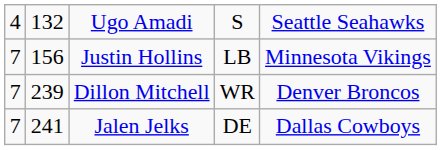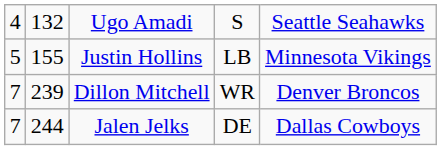 <table class="wikitable" style="text-align:center">
 <tr>
 <td>4</td>
 <td>132</td>
 <td><a href='#'>Ugo Amadi</a></td>
 <td>S</td>
 <td><a href='#'>Seattle Seahawks</a></td>
 </tr>
 <tr>
-<td>7</td>
-<td>156</td>
+<td>5</td>
+<td>155</td>
 <td><a href='#'>Justin Hollins</a></td>
 <td>LB</td>
 <td><a href='#'>Minnesota Vikings</a></td>
 </tr>
 <tr>
 <td>7</td>
 <td>239</td>
 <td><a href='#'>Dillon Mitchell</a></td>
 <td>WR</td>
 <td><a href='#'>Denver Broncos</a></td>
 </tr>
 <tr>
 <td>7</td>
-<td>241</td>
+<td>244</td>
 <td><a href='#'>Jalen Jelks</a></td>
 <td>DE</td>
 <td><a href='#'>Dallas Cowboys</a></td>
 </tr>
 </table>
